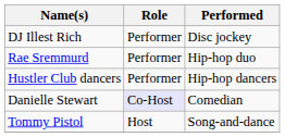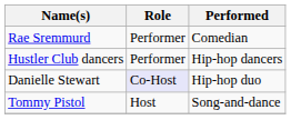 <table class="wikitable">
 <tr>
 <th>Name(s)</th>
 <th>Role</th>
 <th>Performed</th>
 </tr>
 <tr>
-<td>DJ Illest Rich</td>
-<td>Performer</td>
-<td>Disc jockey</td>
-</tr>
-<tr>
 <td><a href='#'>Rae Sremmurd</a></td>
 <td>Performer</td>
-<td>Hip-hop duo</td>
+<td>Comedian</td>
 </tr>
 <tr>
 <td><a href='#'>Hustler Club</a> dancers</td>
 <td>Performer</td>
 <td>Hip-hop dancers</td>
 </tr>
 <tr>
 <td>Danielle Stewart</td>
 <td style="background: lavender;">Co-Host</td>
-<td>Comedian</td>
+<td>Hip-hop duo</td>
 </tr>
 <tr>
 <td><a href='#'>Tommy Pistol</a></td>
 <td>Host</td>
 <td>Song-and-dance</td>
 </tr>
 <tr>
 </tr>
 </table>
